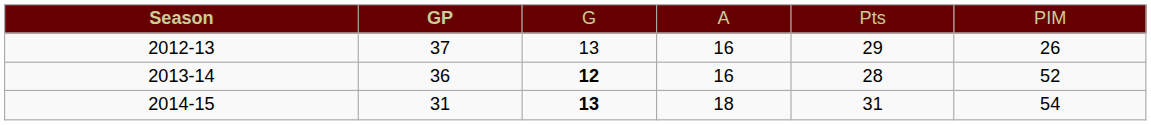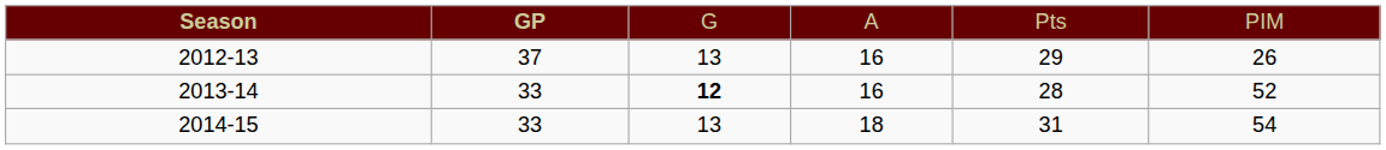 <table class="wikitable" style="width:80%;">
 <tr style="text-align:center; background:#600; color:#cc9;">
 <td><strong>Season</strong></td>
 <td><strong>GP<em></td>
 <td></strong>G<strong></td>
 <td></strong>A<strong></td>
 <td></strong>Pts<strong></td>
 <td></strong>PIM<strong></td>
 </tr>
 <tr style="text-align:center;" bgcolor="">
 <td>2012-13</td>
 <td>37</td>
 <td>13</td>
 <td>16</td>
 <td>29</td>
 <td>26</td>
 </tr>
 <tr style="text-align:center;" bgcolor="">
 <td>2013-14</td>
-<td>36</td>
+<td>33</td>
 <td><strong>12</strong></td>
 <td>16</td>
 <td>28</td>
 <td>52</td>
 </tr>
 <tr style="text-align:center;" bgcolor="">
 <td>2014-15</td>
-<td>31</td>
-<td><strong>13</strong></td>
+<td>33</td>
+<td>13</td>
 <td>18</td>
 <td>31</td>
 <td>54</td>
 </tr>
 </table>
